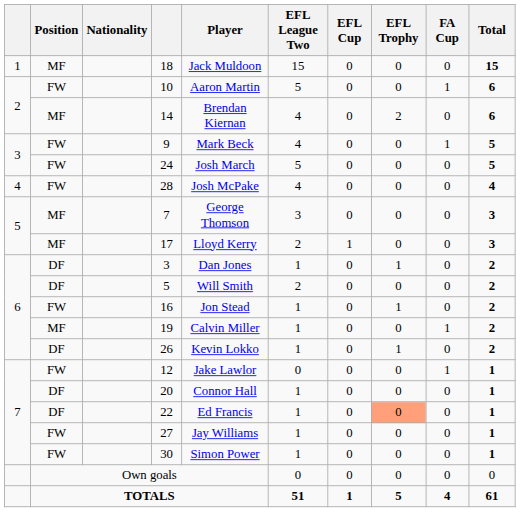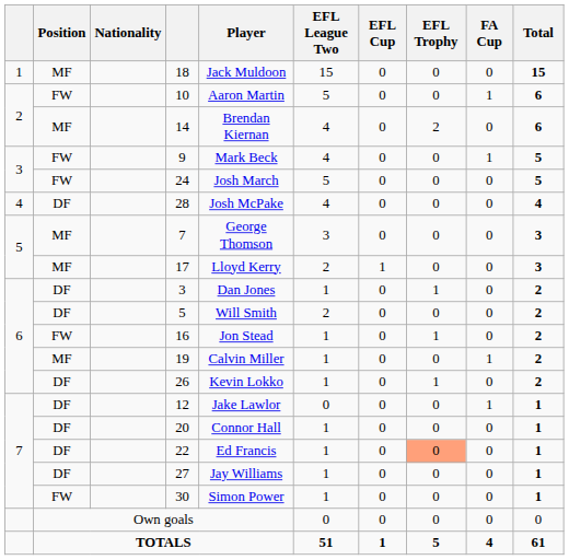 <table class="wikitable" style="font-size: 95%; text-align: center;">
 <tr>
 <th width=60></th>
 <th width=60>Position</th>
 <th width=80>Nationality</th>
 <th width=60></th>
 <th width=180>Player</th>
 <th width=100>EFL League Two</th>
 <th width=80>EFL Cup</th>
 <th width=80>EFL Trophy</th>
 <th width=80>FA Cup</th>
 <th width=80>Total</th>
 </tr>
 <tr>
 <td rowspan=1>1</td>
 <td>MF</td>
 <td></td>
 <td>18</td>
 <td><a href='#'>Jack Muldoon</a></td>
 <td>15</td>
 <td>0</td>
 <td>0</td>
 <td>0</td>
 <td><strong>15</strong></td>
 </tr>
 <tr>
 <td rowspan=2>2</td>
 <td>FW</td>
 <td></td>
 <td>10</td>
 <td><a href='#'>Aaron Martin</a></td>
 <td>5</td>
 <td>0</td>
 <td>0</td>
 <td>1</td>
 <td><strong>6</strong></td>
 </tr>
 <tr>
 <td>MF</td>
 <td></td>
 <td>14</td>
 <td><a href='#'>Brendan Kiernan</a></td>
 <td>4</td>
 <td>0</td>
 <td>2</td>
 <td>0</td>
 <td><strong>6</strong></td>
 </tr>
 <tr>
 <td rowspan=2>3</td>
 <td>FW</td>
 <td></td>
 <td>9</td>
 <td><a href='#'>Mark Beck</a></td>
 <td>4</td>
 <td>0</td>
 <td>0</td>
 <td>1</td>
 <td><strong>5</strong></td>
 </tr>
 <tr>
 <td>FW</td>
 <td></td>
 <td>24</td>
 <td><a href='#'>Josh March</a></td>
 <td>5</td>
 <td>0</td>
 <td>0</td>
 <td>0</td>
 <td><strong>5</strong></td>
 </tr>
 <tr>
 <td rowspan=1>4</td>
-<td>FW</td>
+<td>DF</td>
 <td></td>
 <td>28</td>
 <td><a href='#'>Josh McPake</a></td>
 <td>4</td>
 <td>0</td>
 <td>0</td>
 <td>0</td>
 <td><strong>4</strong></td>
 </tr>
 <tr>
 <td rowspan=2>5</td>
 <td>MF</td>
 <td></td>
 <td>7</td>
 <td><a href='#'>George Thomson</a></td>
 <td>3</td>
 <td>0</td>
 <td>0</td>
 <td>0</td>
 <td><strong>3</strong></td>
 </tr>
 <tr>
 <td>MF</td>
 <td></td>
 <td>17</td>
 <td><a href='#'>Lloyd Kerry</a></td>
 <td>2</td>
 <td>1</td>
 <td>0</td>
 <td>0</td>
 <td><strong>3</strong></td>
 </tr>
 <tr>
 <td rowspan=5>6</td>
 <td>DF</td>
 <td></td>
 <td>3</td>
 <td><a href='#'>Dan Jones</a></td>
 <td>1</td>
 <td>0</td>
 <td>1</td>
 <td>0</td>
 <td><strong>2</strong></td>
 </tr>
 <tr>
 <td>DF</td>
 <td></td>
 <td>5</td>
 <td><a href='#'>Will Smith</a></td>
 <td>2</td>
 <td>0</td>
 <td>0</td>
 <td>0</td>
 <td><strong>2</strong></td>
 </tr>
 <tr>
 <td>FW</td>
 <td></td>
 <td>16</td>
 <td><a href='#'>Jon Stead</a></td>
 <td>1</td>
 <td>0</td>
 <td>1</td>
 <td>0</td>
 <td><strong>2</strong></td>
 </tr>
 <tr>
 <td>MF</td>
 <td></td>
 <td>19</td>
 <td><a href='#'>Calvin Miller</a></td>
 <td>1</td>
 <td>0</td>
 <td>0</td>
 <td>1</td>
 <td><strong>2</strong></td>
 </tr>
 <tr>
 <td>DF</td>
 <td></td>
 <td>26</td>
 <td><a href='#'>Kevin Lokko</a></td>
 <td>1</td>
 <td>0</td>
 <td>1</td>
 <td>0</td>
 <td><strong>2</strong></td>
 </tr>
 <tr>
 <td rowspan=5>7</td>
-<td>FW</td>
+<td>DF</td>
 <td></td>
 <td>12</td>
 <td><a href='#'>Jake Lawlor</a></td>
 <td>0</td>
 <td>0</td>
 <td>0</td>
 <td>1</td>
 <td><strong>1</strong></td>
 </tr>
 <tr>
 <td>DF</td>
 <td></td>
 <td>20</td>
 <td><a href='#'>Connor Hall</a></td>
 <td>1</td>
 <td>0</td>
 <td>0</td>
 <td>0</td>
 <td><strong>1</strong></td>
 </tr>
 <tr>
 <td>DF</td>
 <td></td>
 <td>22</td>
 <td><a href='#'>Ed Francis</a></td>
 <td>1</td>
 <td>0</td>
 <td style="background: lightsalmon;">0</td>
 <td>0</td>
 <td><strong>1</strong></td>
 </tr>
 <tr>
-<td>FW</td>
+<td>DF</td>
 <td></td>
 <td>27</td>
 <td><a href='#'>Jay Williams</a></td>
 <td>1</td>
 <td>0</td>
 <td>0</td>
 <td>0</td>
 <td><strong>1</strong></td>
 </tr>
 <tr>
 <td>FW</td>
 <td></td>
 <td>30</td>
 <td><a href='#'>Simon Power</a></td>
 <td>1</td>
 <td>0</td>
 <td>0</td>
 <td>0</td>
 <td><strong>1</strong></td>
 </tr>
 <tr>
 <td rowspan="1"></td>
 <td colspan=4>Own goals</td>
 <td>0</td>
 <td>0</td>
 <td>0</td>
 <td>0</td>
 <td>0</td>
 </tr>
 <tr>
 <td rowspan="1"></td>
 <td colspan=4><strong>TOTALS</strong></td>
 <td><strong>51</strong></td>
 <td><strong>1</strong></td>
 <td><strong>5</strong></td>
 <td><strong>4</strong></td>
 <td><strong>61</strong></td>
 </tr>
 </table>
